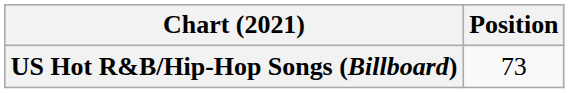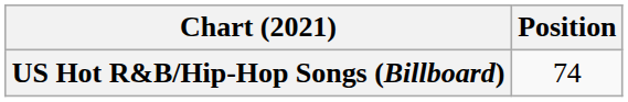 <table class="wikitable plainrowheaders" style="text-align:center">
 <tr>
 <th scope="col">Chart (2021)</th>
 <th scope="col">Position</th>
 </tr>
 <tr>
 <th scope="row">US Hot R&B/Hip-Hop Songs (<em>Billboard</em>)</th>
-<td>73</td>
+<td>74</td>
 </tr>
 </table>
